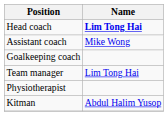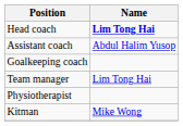 <table class="wikitable">
 <tr>
 <th>Position</th>
 <th>Name</th>
 </tr>
 <tr>
 <td>Head coach</td>
 <td><strong> <a href='#'>Lim Tong Hai</a></strong></td>
 </tr>
 <tr>
 <td>Assistant coach</td>
-<td> <a href='#'>Mike Wong</a></td>
+<td> <a href='#'>Abdul Halim Yusop</a></td>
 </tr>
 <tr>
 <td>Goalkeeping coach</td>
 <td></td>
 </tr>
 <tr>
 <td>Team manager</td>
 <td> <a href='#'>Lim Tong Hai</a></td>
 </tr>
 <tr>
 <td>Physiotherapist</td>
 <td></td>
 </tr>
 <tr>
 <td>Kitman</td>
-<td> <a href='#'>Abdul Halim Yusop</a></td>
+<td> <a href='#'>Mike Wong</a></td>
 </tr>
 <tr>
 </tr>
 </table>
